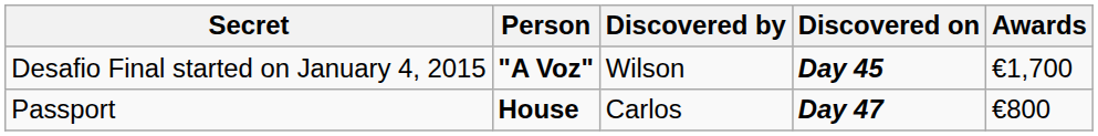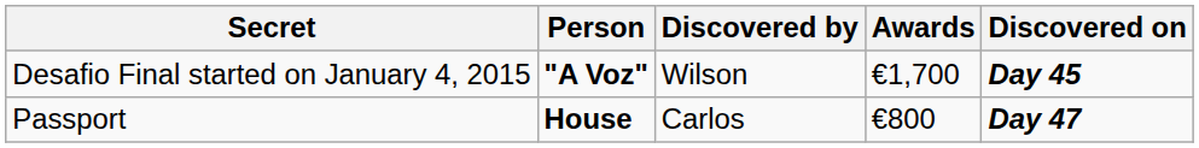 <table class="wikitable">
 <tr>
 <th>Secret</th>
 <th>Person</th>
 <th>Discovered by</th>
+<th>Awards</th>
 <th>Discovered on</th>
-<th>Awards</th>
 </tr>
 <tr>
 <td>Desafio Final started on January 4, 2015</td>
 <td><strong>"A Voz"</strong></td>
 <td>Wilson</td>
+<td>€1,700</td>
 <td><strong><em>Day 45</em></strong></td>
-<td>€1,700</td>
 </tr>
 <tr>
 <td>Passport</td>
 <td><strong>House</strong></td>
 <td>Carlos</td>
+<td>€800</td>
 <td><strong><em>Day 47</em></strong></td>
-<td>€800</td>
 </tr>
 </table>
